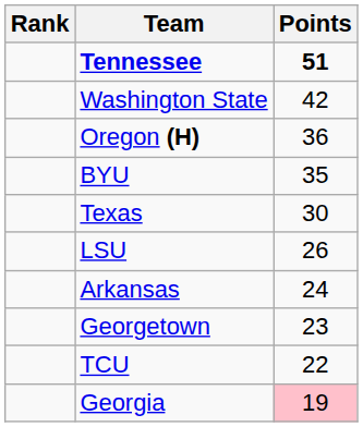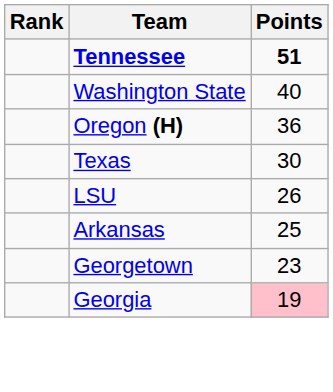 <table class="wikitable sortable" style="text-align:center">
 <tr>
 <th>Rank</th>
 <th>Team</th>
 <th>Points</th>
 </tr>
 <tr>
 <td></td>
 <td align="left"><strong><a href='#'>Tennessee</a></strong></td>
 <td><strong>51</strong></td>
 </tr>
 <tr>
 <td></td>
 <td align="left"><a href='#'>Washington State</a></td>
-<td>42</td>
+<td>40</td>
 </tr>
 <tr>
 <td></td>
 <td align="left"><a href='#'>Oregon</a> <strong>(H)</strong></td>
 <td>36</td>
-</tr>
-<tr>
-<td></td>
-<td align="left"><a href='#'>BYU</a></td>
-<td>35</td>
 </tr>
 <tr>
 <td></td>
 <td align="left"><a href='#'>Texas</a></td>
 <td>30</td>
 </tr>
 <tr>
 <td></td>
 <td align="left"><a href='#'>LSU</a></td>
 <td>26</td>
 </tr>
 <tr>
 <td></td>
 <td align="left"><a href='#'>Arkansas</a></td>
-<td>24</td>
+<td>25</td>
 </tr>
 <tr>
 <td></td>
 <td align="left"><a href='#'>Georgetown</a></td>
 <td>23</td>
 </tr>
 <tr>
 <td></td>
-<td align="left"><a href='#'>TCU</a></td>
-<td>22</td>
-</tr>
-<tr>
-<td></td>
 <td align="left"><a href='#'>Georgia</a></td>
 <td style="background: pink;">19</td>
 </tr>
 </table>
